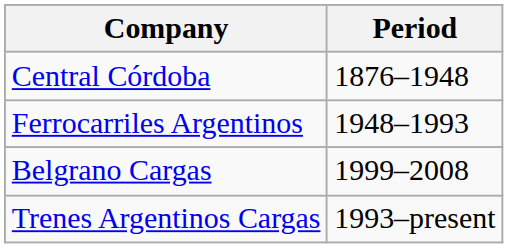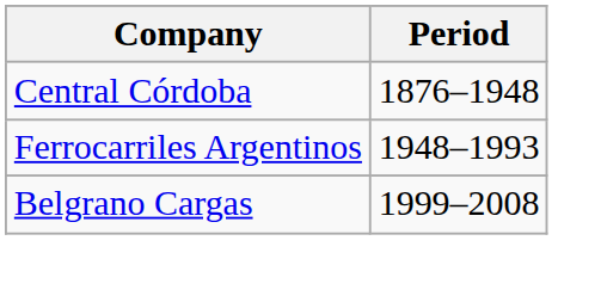 <table class= "wikitable">
 <tr>
 <th>Company</th>
 <th>Period</th>
 </tr>
 <tr>
 <td> <a href='#'>Central Córdoba</a></td>
 <td>1876–1948</td>
 </tr>
 <tr>
 <td> <a href='#'>Ferrocarriles Argentinos</a></td>
 <td>1948–1993</td>
 </tr>
 <tr>
 <td> <a href='#'>Belgrano Cargas</a> </td>
 <td>1999–2008</td>
 </tr>
-<tr>
-<td> <a href='#'>Trenes Argentinos Cargas</a> </td>
-<td>1993–present</td>
-</tr>
 </table>
